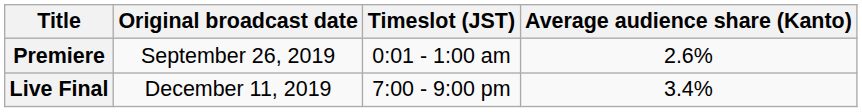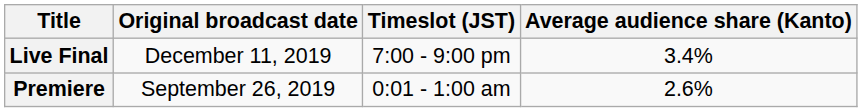 <table class=wikitable style="text-align:center">
 <tr>
 <th>Title</th>
 <th>Original broadcast date</th>
 <th>Timeslot (JST)</th>
 <th>Average audience share (Kanto)</th>
 </tr>
 <tr>
+<th>Live Final</th>
+<td>December 11, 2019</td>
+<td>7:00 - 9:00 pm</td>
+<td>3.4%</td>
+</tr>
+<tr>
 <th>Premiere</th>
 <td>September 26, 2019</td>
 <td>0:01 - 1:00 am</td>
 <td>2.6%</td>
 </tr>
-<tr>
-<th>Live Final</th>
-<td>December 11, 2019</td>
-<td>7:00 - 9:00 pm</td>
-<td>3.4%</td>
-</tr>
 </table>
